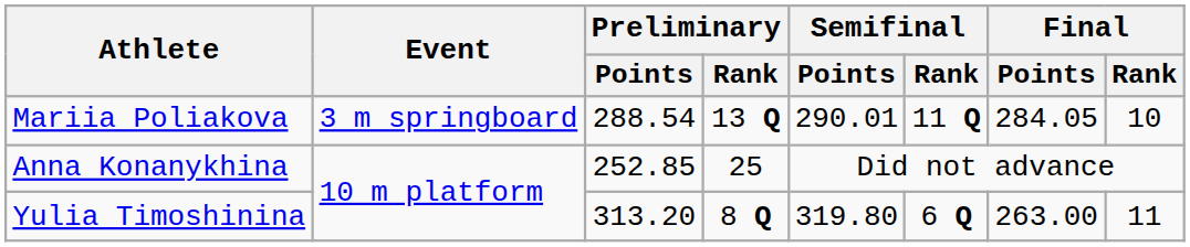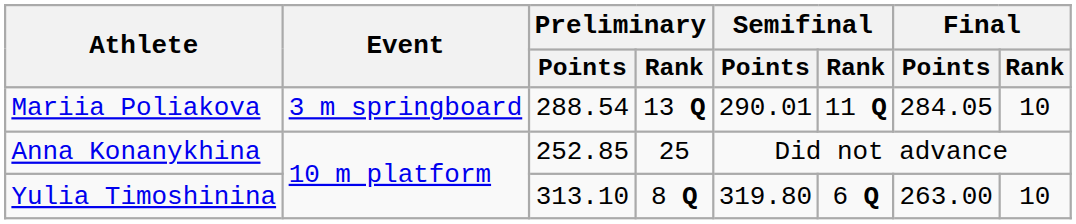 <table class=wikitable style="text-align:center; font-size:90%">
 <tr>
 <th rowspan=2>Athlete</th>
 <th rowspan=2>Event</th>
 <th colspan=2>Preliminary</th>
 <th colspan=2>Semifinal</th>
 <th colspan=2>Final</th>
 </tr>
 <tr style="font-size:95%">
 <th>Points</th>
 <th>Rank</th>
 <th>Points</th>
 <th>Rank</th>
 <th>Points</th>
 <th>Rank</th>
 </tr>
 <tr>
 <td align=left><a href='#'>Mariia Poliakova</a></td>
 <td align=left><a href='#'>3 m springboard</a></td>
 <td>288.54</td>
 <td>13 <strong>Q</strong></td>
 <td>290.01</td>
 <td>11 <strong>Q</strong></td>
 <td>284.05</td>
 <td>10</td>
 </tr>
 <tr>
 <td align=left><a href='#'>Anna Konanykhina</a></td>
 <td rowspan=2 align=left><a href='#'>10 m platform</a></td>
 <td>252.85</td>
 <td>25</td>
 <td colspan=4>Did not advance</td>
 </tr>
 <tr>
 <td align=left><a href='#'>Yulia Timoshinina</a></td>
-<td>313.20</td>
+<td>313.10</td>
 <td>8 <strong>Q</strong></td>
 <td>319.80</td>
 <td>6 <strong>Q</strong></td>
 <td>263.00</td>
-<td>11</td>
+<td>10</td>
 </tr>
 </table>
